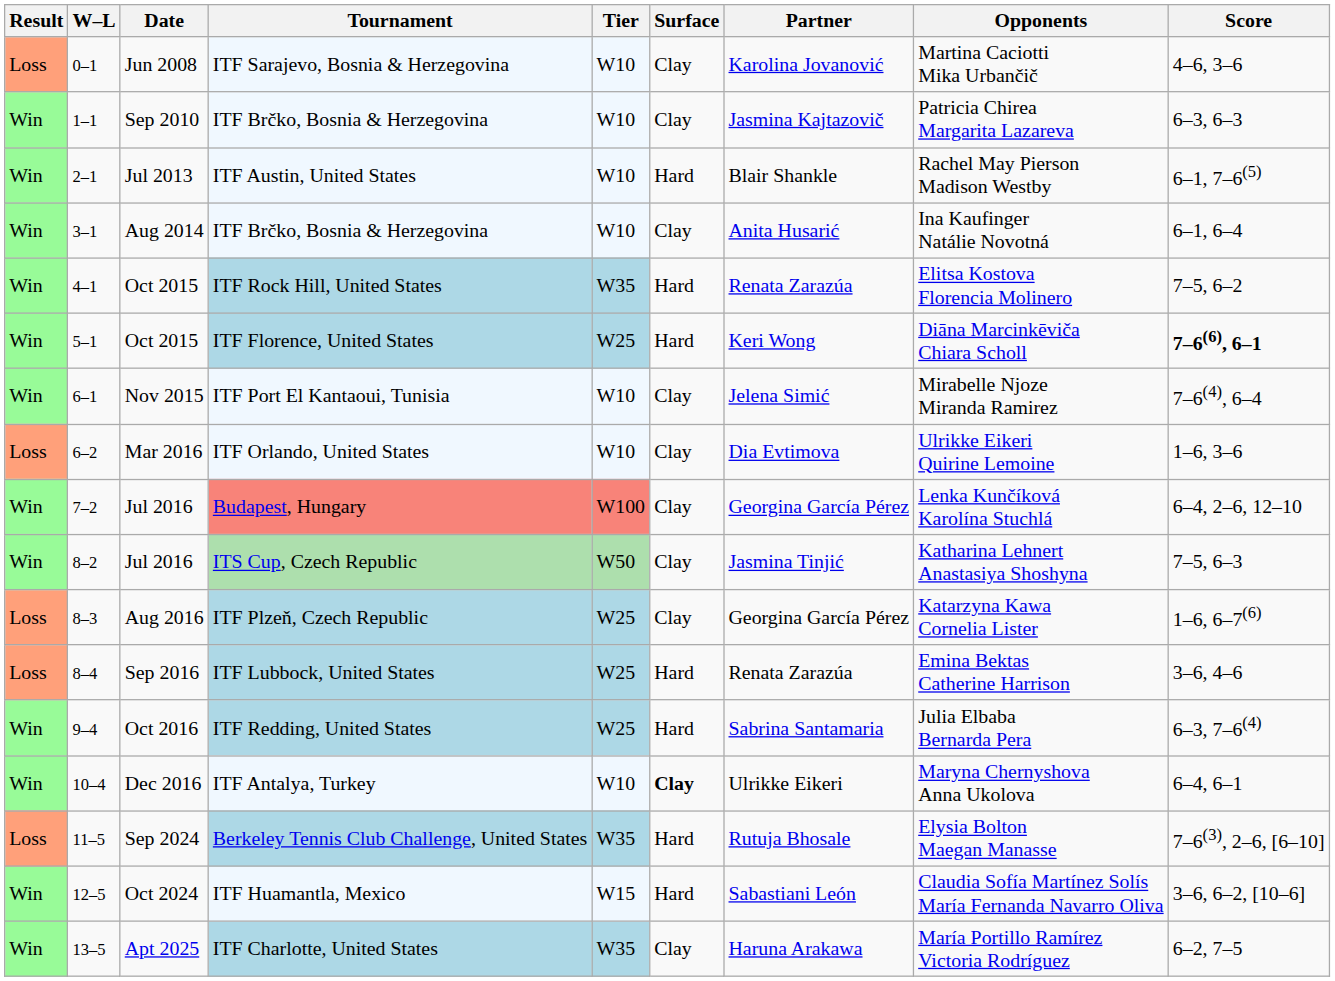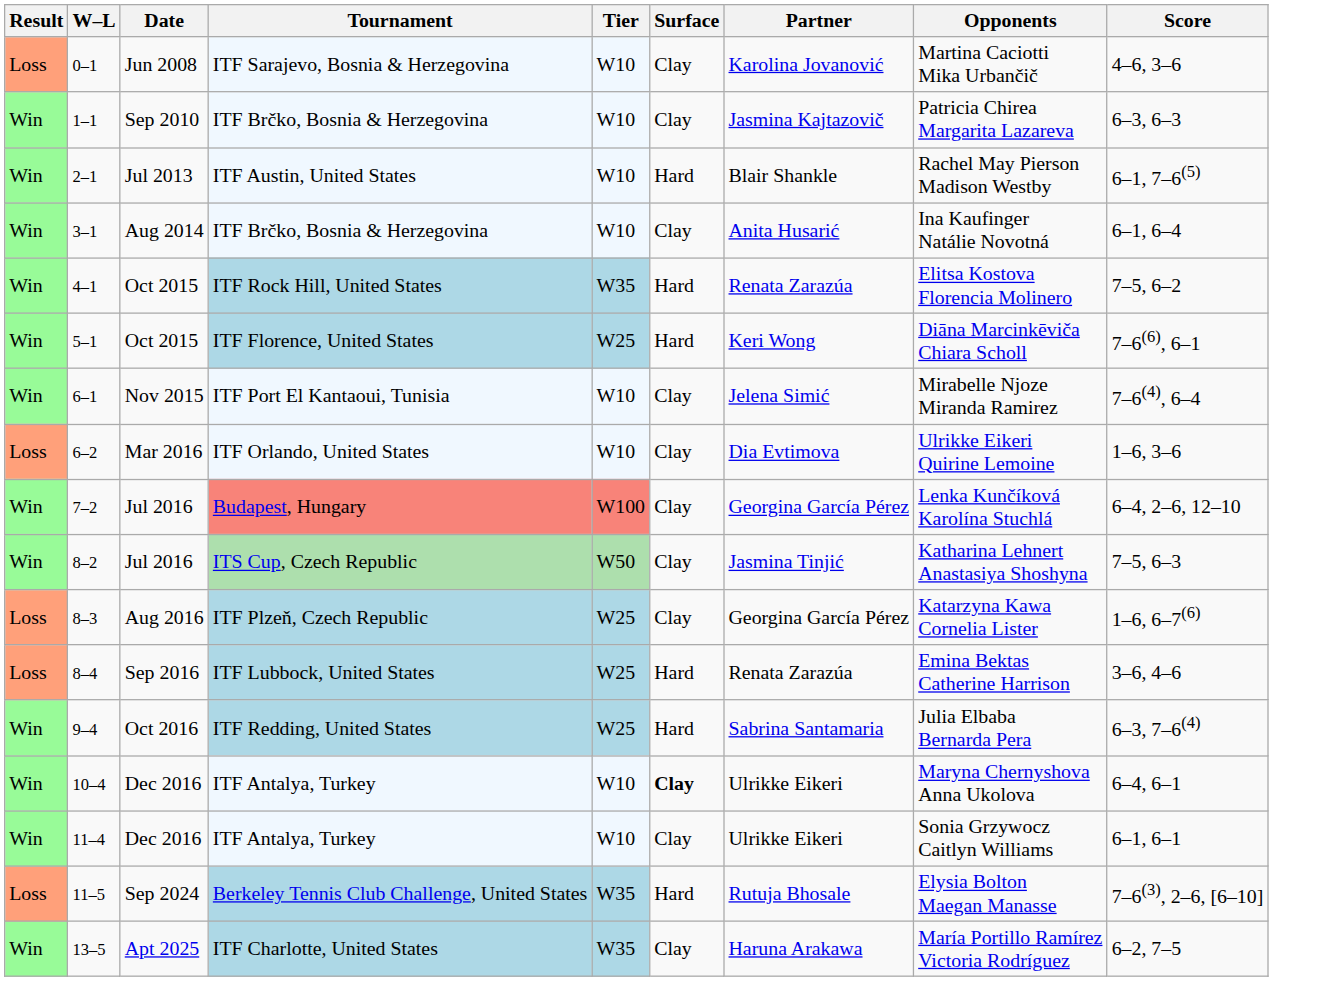 <table class="sortable wikitable" style=font-size:97%>
 <tr>
 <th>Result</th>
 <th>W–L</th>
 <th>Date</th>
 <th>Tournament</th>
 <th>Tier</th>
 <th>Surface</th>
 <th>Partner</th>
 <th>Opponents</th>
 <th class="unsortable">Score</th>
 </tr>
 <tr>
 <td style="background:#ffa07a;">Loss</td>
 <td><small>0–1</small></td>
 <td>Jun 2008</td>
 <td style="background:#f0f8ff;">ITF Sarajevo, Bosnia & Herzegovina</td>
 <td style="background:#f0f8ff;">W10</td>
 <td>Clay</td>
 <td> <a href='#'>Karolina Jovanović</a></td>
 <td> Martina Caciotti <br>  Mika Urbančič</td>
 <td>4–6, 3–6</td>
 </tr>
 <tr>
 <td style="background:#98fb98;">Win</td>
 <td><small>1–1</small></td>
 <td>Sep 2010</td>
 <td style="background:#f0f8ff;">ITF Brčko, Bosnia & Herzegovina</td>
 <td style="background:#f0f8ff;">W10</td>
 <td>Clay</td>
 <td> <a href='#'>Jasmina Kajtazovič</a></td>
 <td> Patricia Chirea <br>  <a href='#'>Margarita Lazareva</a></td>
 <td>6–3, 6–3</td>
 </tr>
 <tr>
 <td style="background:#98fb98;">Win</td>
 <td><small>2–1</small></td>
 <td>Jul 2013</td>
 <td style="background:#f0f8ff;">ITF Austin, United States</td>
 <td style="background:#f0f8ff;">W10</td>
 <td>Hard</td>
 <td> Blair Shankle</td>
 <td> Rachel May Pierson <br>  Madison Westby</td>
 <td>6–1, 7–6<sup>(5)</sup></td>
 </tr>
 <tr>
 <td style="background:#98fb98;">Win</td>
 <td><small>3–1</small></td>
 <td>Aug 2014</td>
 <td style="background:#f0f8ff;">ITF Brčko, Bosnia & Herzegovina</td>
 <td style="background:#f0f8ff;">W10</td>
 <td>Clay</td>
 <td> <a href='#'>Anita Husarić</a></td>
 <td> Ina Kaufinger <br>  Natálie Novotná</td>
 <td>6–1, 6–4</td>
 </tr>
 <tr>
 <td style="background:#98fb98;">Win</td>
 <td><small>4–1</small></td>
 <td>Oct 2015</td>
 <td style="background:lightblue;">ITF Rock Hill, United States</td>
 <td style="background:lightblue;">W35</td>
 <td>Hard</td>
 <td> <a href='#'>Renata Zarazúa</a></td>
 <td> <a href='#'>Elitsa Kostova</a> <br>  <a href='#'>Florencia Molinero</a></td>
 <td>7–5, 6–2</td>
 </tr>
 <tr>
 <td style="background:#98fb98;">Win</td>
 <td><small>5–1</small></td>
 <td>Oct 2015</td>
 <td style="background:lightblue;">ITF Florence, United States</td>
 <td style="background:lightblue;">W25</td>
 <td>Hard</td>
 <td> <a href='#'>Keri Wong</a></td>
 <td> <a href='#'>Diāna Marcinkēviča</a> <br>  <a href='#'>Chiara Scholl</a></td>
-<td><strong>7–6<sup>(6)</sup>, 6–1</strong></td>
+<td>7–6<sup>(6)</sup>, 6–1</td>
 </tr>
 <tr>
 <td style="background:#98fb98;">Win</td>
 <td><small>6–1</small></td>
 <td>Nov 2015</td>
 <td style="background:#f0f8ff;">ITF Port El Kantaoui, Tunisia</td>
 <td style="background:#f0f8ff;">W10</td>
 <td>Clay</td>
 <td> <a href='#'>Jelena Simić</a></td>
 <td> Mirabelle Njoze <br>  Miranda Ramirez</td>
 <td>7–6<sup>(4)</sup>, 6–4</td>
 </tr>
 <tr>
 <td style="background:#ffa07a;">Loss</td>
 <td><small>6–2</small></td>
 <td>Mar 2016</td>
 <td style="background:#f0f8ff;">ITF Orlando, United States</td>
 <td style="background:#f0f8ff;">W10</td>
 <td>Clay</td>
 <td> <a href='#'>Dia Evtimova</a></td>
 <td> <a href='#'>Ulrikke Eikeri</a> <br>  <a href='#'>Quirine Lemoine</a></td>
 <td>1–6, 3–6</td>
 </tr>
 <tr>
 <td style="background:#98fb98;">Win</td>
 <td><small>7–2</small></td>
 <td>Jul 2016</td>
 <td style="background:#f88379;"><a href='#'>Budapest</a>, Hungary</td>
 <td style="background:#f88379;">W100</td>
 <td>Clay</td>
 <td> <a href='#'>Georgina García Pérez</a></td>
 <td> <a href='#'>Lenka Kunčíková</a> <br>  <a href='#'>Karolína Stuchlá</a></td>
 <td>6–4, 2–6, 12–10</td>
 </tr>
 <tr>
 <td style="background:#98fb98;">Win</td>
 <td><small>8–2</small></td>
 <td>Jul 2016</td>
 <td style="background:#addfad;"><a href='#'>ITS Cup</a>, Czech Republic</td>
 <td style="background:#addfad;">W50</td>
 <td>Clay</td>
 <td> <a href='#'>Jasmina Tinjić</a></td>
 <td> <a href='#'>Katharina Lehnert</a> <br>  <a href='#'>Anastasiya Shoshyna</a></td>
 <td>7–5, 6–3</td>
 </tr>
 <tr>
 <td style="background:#ffa07a;">Loss</td>
 <td><small>8–3</small></td>
 <td>Aug 2016</td>
 <td style="background:lightblue;">ITF Plzeň, Czech Republic</td>
 <td style="background:lightblue;">W25</td>
 <td>Clay</td>
 <td> Georgina García Pérez</td>
 <td> <a href='#'>Katarzyna Kawa</a> <br>  <a href='#'>Cornelia Lister</a></td>
 <td>1–6, 6–7<sup>(6)</sup></td>
 </tr>
 <tr>
 <td style="background:#ffa07a;">Loss</td>
 <td><small>8–4</small></td>
 <td>Sep 2016</td>
 <td style="background:lightblue;">ITF Lubbock, United States</td>
 <td style="background:lightblue;">W25</td>
 <td>Hard</td>
 <td> Renata Zarazúa</td>
 <td> <a href='#'>Emina Bektas</a> <br>  <a href='#'>Catherine Harrison</a></td>
 <td>3–6, 4–6</td>
 </tr>
 <tr>
 <td style="background:#98fb98;">Win</td>
 <td><small>9–4</small></td>
 <td>Oct 2016</td>
 <td style="background:lightblue;">ITF Redding, United States</td>
 <td style="background:lightblue;">W25</td>
 <td>Hard</td>
 <td> <a href='#'>Sabrina Santamaria</a></td>
 <td> Julia Elbaba <br>  <a href='#'>Bernarda Pera</a></td>
 <td>6–3, 7–6<sup>(4)</sup></td>
 </tr>
 <tr>
 <td style="background:#98fb98;">Win</td>
 <td><small>10–4</small></td>
 <td>Dec 2016</td>
 <td style="background:#f0f8ff;">ITF Antalya, Turkey</td>
 <td style="background:#f0f8ff;">W10</td>
 <td><strong>Clay</strong></td>
 <td> Ulrikke Eikeri</td>
 <td> <a href='#'>Maryna Chernyshova</a> <br>  Anna Ukolova</td>
 <td>6–4, 6–1</td>
 </tr>
 <tr>
+<td style="background:#98fb98;">Win</td>
+<td><small>11–4</small></td>
+<td>Dec 2016</td>
+<td style="background:#f0f8ff;">ITF Antalya, Turkey</td>
+<td style="background:#f0f8ff;">W10</td>
+<td>Clay</td>
+<td> Ulrikke Eikeri</td>
+<td> Sonia Grzywocz <br>  Caitlyn Williams</td>
+<td>6–1, 6–1</td>
+</tr>
+<tr>
 <td style="background:#ffa07a;">Loss</td>
 <td><small>11–5</small></td>
 <td>Sep 2024</td>
 <td style="background:lightblue;"><a href='#'>Berkeley Tennis Club Challenge</a>, United States</td>
 <td style="background:lightblue;">W35</td>
 <td>Hard</td>
 <td> <a href='#'>Rutuja Bhosale</a></td>
 <td> <a href='#'>Elysia Bolton</a> <br>  <a href='#'>Maegan Manasse</a></td>
 <td>7–6<sup>(3)</sup>, 2–6, [6–10]</td>
-</tr>
-<tr>
-<td style="background:#98fb98;">Win</td>
-<td><small>12–5</small></td>
-<td>Oct 2024</td>
-<td style="background:#f0f8ff;">ITF Huamantla, Mexico</td>
-<td style="background:#f0f8ff;">W15</td>
-<td>Hard</td>
-<td> <a href='#'>Sabastiani León</a></td>
-<td> <a href='#'>Claudia Sofía Martínez Solís</a> <br>  <a href='#'>María Fernanda Navarro Oliva</a></td>
-<td>3–6, 6–2, [10–6]</td>
 </tr>
 <tr>
 <td style="background:#98fb98;">Win</td>
 <td><small>13–5</small></td>
 <td><a href='#'>Apt 2025</a></td>
 <td style="background:lightblue;">ITF Charlotte, United States</td>
 <td style="background:lightblue;">W35</td>
 <td>Clay</td>
 <td> <a href='#'>Haruna Arakawa</a></td>
 <td> <a href='#'>María Portillo Ramírez</a> <br>  <a href='#'>Victoria Rodríguez</a></td>
 <td>6–2, 7–5</td>
 </tr>
 </table>
